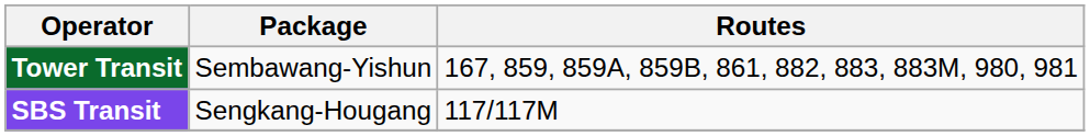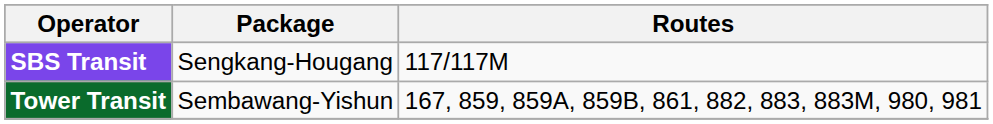 <table class="wikitable" style="font-size:85%; text-align: left">
 <tr>
 <th>Operator</th>
 <th>Package</th>
 <th>Routes</th>
 </tr>
 <tr>
+<td style="background-color:#7A45EA; color: white"><strong>SBS Transit</strong></td>
+<td>Sengkang-Hougang</td>
+<td>117/117M</td>
+</tr>
+<tr>
 <td style="background-color:#0a6b2c; color: white"><strong>Tower Transit</strong></td>
 <td>Sembawang-Yishun</td>
 <td>167, 859, 859A, 859B, 861, 882, 883, 883M, 980, 981</td>
 </tr>
 <tr>
-<td style="background-color:#7A45EA; color: white"><strong>SBS Transit</strong></td>
-<td>Sengkang-Hougang</td>
-<td>117/117M</td>
-</tr>
-<tr>
 </tr>
 </table>
